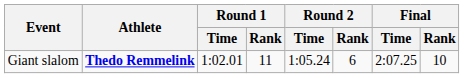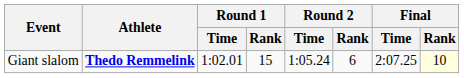 <table class="wikitable" border="1" style="font-size:90%">
 <tr>
 <th rowspan=2>Event</th>
 <th rowspan=2>Athlete</th>
 <th colspan=2>Round 1</th>
 <th colspan=2>Round 2</th>
 <th colspan=2>Final</th>
 </tr>
 <tr>
 <th>Time</th>
 <th>Rank</th>
 <th>Time</th>
 <th>Rank</th>
 <th>Time</th>
 <th>Rank</th>
 </tr>
 <tr>
 <td>Giant slalom</td>
 <td><strong><a href='#'>Thedo Remmelink</a></strong></td>
 <td align=center>1:02.01</td>
-<td align=center>11</td>
+<td align=center>15</td>
 <td align=center>1:05.24</td>
 <td align=center>6</td>
 <td align=center>2:07.25</td>
-<td align=center>10</td>
+<td align=center style="background: lightyellow;">10</td>
 </tr>
 </table>
